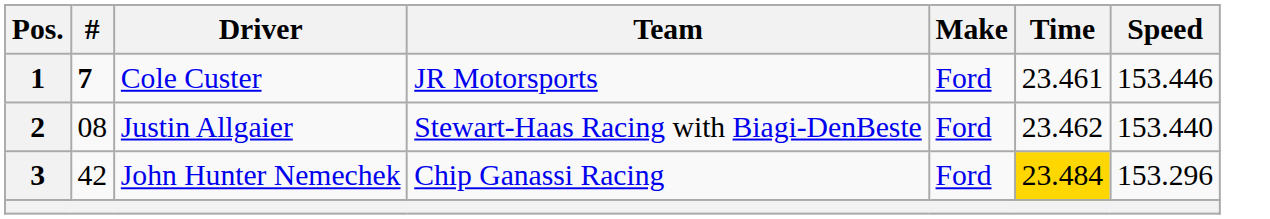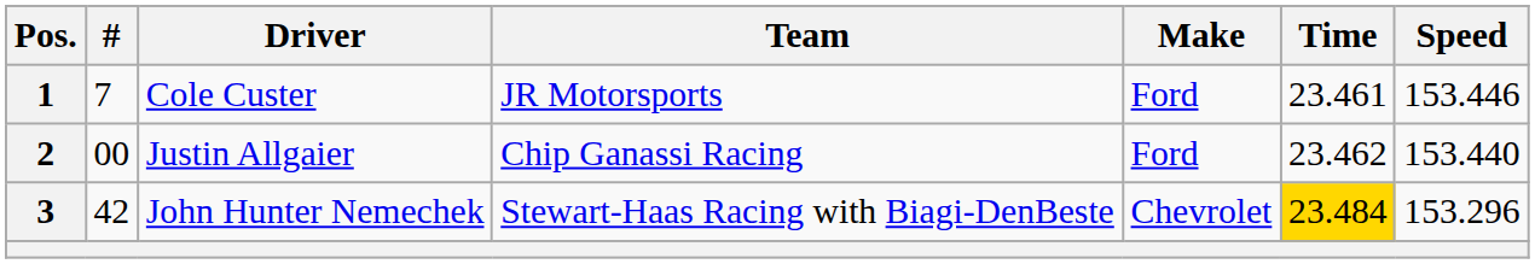 <table class="wikitable" style="font-size:95%">
 <tr>
 <th>Pos.</th>
 <th>#</th>
 <th>Driver</th>
 <th>Team</th>
 <th>Make</th>
 <th>Time</th>
 <th>Speed</th>
 </tr>
 <tr>
 <th>1</th>
-<td><strong>7</strong></td>
+<td>7</td>
 <td><a href='#'>Cole Custer</a></td>
 <td><a href='#'>JR Motorsports</a></td>
 <td><a href='#'>Ford</a></td>
 <td>23.461</td>
 <td>153.446</td>
 </tr>
 <tr>
 <th>2</th>
-<td>08</td>
+<td>00</td>
 <td><a href='#'>Justin Allgaier</a></td>
-<td><a href='#'>Stewart-Haas Racing</a> with <a href='#'>Biagi-DenBeste</a></td>
+<td><a href='#'>Chip Ganassi Racing</a></td>
 <td><a href='#'>Ford</a></td>
 <td>23.462</td>
 <td>153.440</td>
 </tr>
 <tr>
 <th>3</th>
 <td>42</td>
 <td><a href='#'>John Hunter Nemechek</a></td>
-<td><a href='#'>Chip Ganassi Racing</a></td>
-<td><a href='#'>Ford</a></td>
+<td><a href='#'>Stewart-Haas Racing</a> with <a href='#'>Biagi-DenBeste</a></td>
+<td><a href='#'>Chevrolet</a></td>
 <td style="background: gold;">23.484</td>
 <td>153.296</td>
 </tr>
 <tr>
 <th colspan="7"></th>
 </tr>
 </table>
